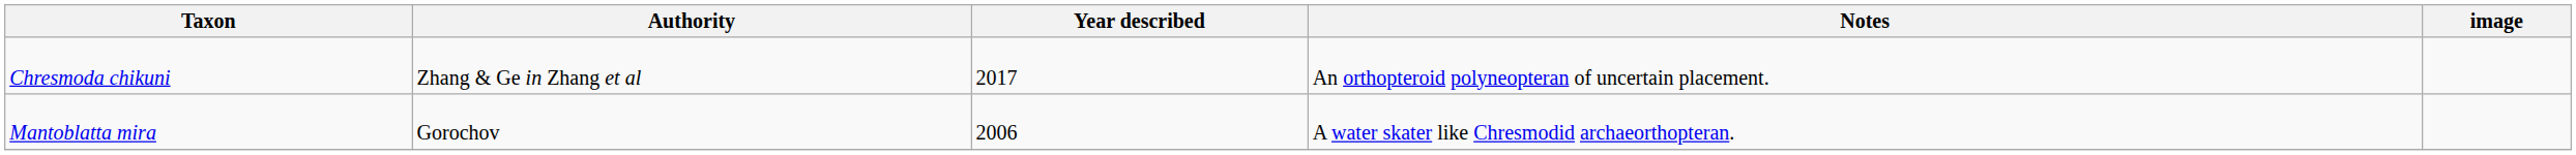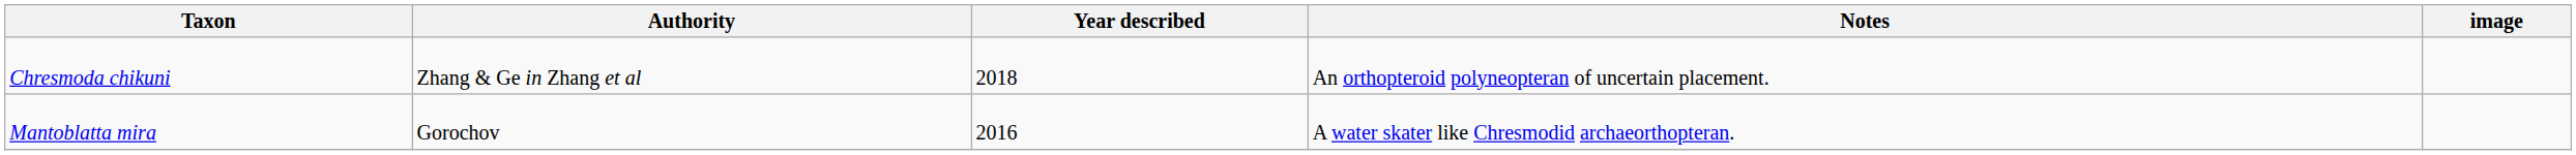 <table class="wikitable sortable" align="center" width="100%">
 <tr>
 <th>Taxon</th>
 <th>Authority</th>
 <th>Year described</th>
 <th>Notes</th>
 <th>image</th>
 </tr>
 <tr>
 <td><br><em><a href='#'>Chresmoda chikuni</a></em></td>
 <td><br>Zhang & Ge <em>in</em> Zhang <em>et al</em></td>
-<td><br>2017</td>
+<td><br>2018</td>
 <td><br>An <a href='#'>orthopteroid</a> <a href='#'>polyneopteran</a> of uncertain placement.</td>
 <td></td>
 </tr>
 <tr>
 <td><br><em><a href='#'>Mantoblatta mira</a></em></td>
 <td><br>Gorochov</td>
-<td><br>2006</td>
+<td><br>2016</td>
 <td><br>A <a href='#'>water skater</a> like <a href='#'>Chresmodid</a> <a href='#'>archaeorthopteran</a>.</td>
 <td></td>
 </tr>
 <tr>
 </tr>
 </table>
